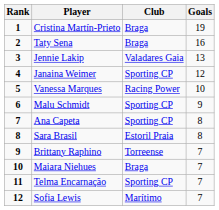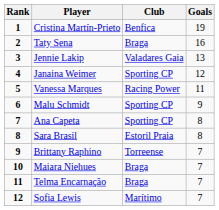 <table class="wikitable" style="text-align:center">
 <tr>
 <th>Rank</th>
 <th>Player</th>
 <th>Club</th>
 <th>Goals</th>
 </tr>
 <tr>
 <td rowspan=1><strong>1</strong></td>
 <td align="left"> <a href='#'>Cristina Martín-Prieto</a></td>
-<td align="left"><a href='#'>Braga</a></td>
+<td align="left"><a href='#'>Benfica</a></td>
 <td rowspan=1>19</td>
 </tr>
 <tr>
 <td rowspan=1><strong>2</strong></td>
 <td align="left"> <a href='#'>Taty Sena</a></td>
 <td align="left"><a href='#'>Braga</a></td>
 <td rowspan=1>16</td>
 </tr>
 <tr>
 <td rowspan=1><strong>3</strong></td>
 <td align="left"> <a href='#'>Jennie Lakip</a></td>
 <td align="left"><a href='#'>Valadares Gaia</a></td>
 <td rowspan=1>13</td>
 </tr>
 <tr>
 <td rowspan=1><strong>4</strong></td>
 <td align="left"> <a href='#'>Janaina Weimer</a></td>
 <td align="left"><a href='#'>Sporting CP</a></td>
 <td rowspan=1>12</td>
 </tr>
 <tr>
 <td rowspan=1><strong>5</strong></td>
 <td align="left"> <a href='#'>Vanessa Marques</a></td>
 <td align="left"><a href='#'>Racing Power</a></td>
-<td rowspan=1>10</td>
+<td rowspan=1>11</td>
 </tr>
 <tr>
 <td rowspan=1><strong>6</strong></td>
 <td align="left"> <a href='#'>Malu Schmidt</a></td>
 <td align="left"><a href='#'>Sporting CP</a></td>
 <td rowspan=1>9</td>
 </tr>
 <tr>
 <td rowspan=1><strong>7</strong></td>
 <td align="left"> <a href='#'>Ana Capeta</a></td>
 <td align="left"><a href='#'>Sporting CP</a></td>
 <td rowspan=1>8</td>
 </tr>
 <tr>
 <td rowspan=1><strong>8</strong></td>
 <td align="left"> <a href='#'>Sara Brasil</a></td>
 <td align="left"><a href='#'>Estoril Praia</a></td>
 <td rowspan=1>8</td>
 </tr>
 <tr>
 <td rowspan=1><strong>9</strong></td>
 <td align="left"> <a href='#'>Brittany Raphino</a></td>
 <td align="left"><a href='#'>Torreense</a></td>
 <td rowspan=1>7</td>
 </tr>
 <tr>
 <td rowspan=1><strong>10</strong></td>
 <td align="left"> <a href='#'>Maiara Niehues</a></td>
 <td align="left"><a href='#'>Braga</a></td>
 <td rowspan=1>7</td>
 </tr>
 <tr>
 <td rowspan=1><strong>11</strong></td>
 <td align="left"> <a href='#'>Telma Encarnação</a></td>
-<td align="left"><a href='#'>Sporting CP</a></td>
+<td align="left"><a href='#'>Braga</a></td>
 <td rowspan=1>7</td>
 </tr>
 <tr>
 <td rowspan=1><strong>12</strong></td>
 <td align="left"> <a href='#'>Sofia Lewis</a></td>
 <td align="left"><a href='#'>Marítimo</a></td>
 <td rowspan=1>7</td>
 </tr>
 </table>
